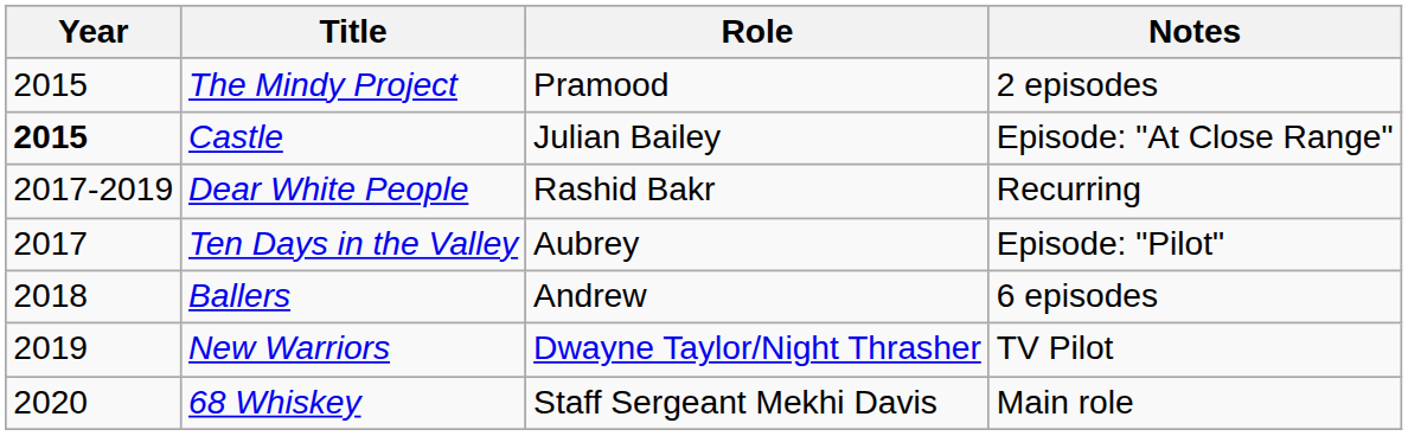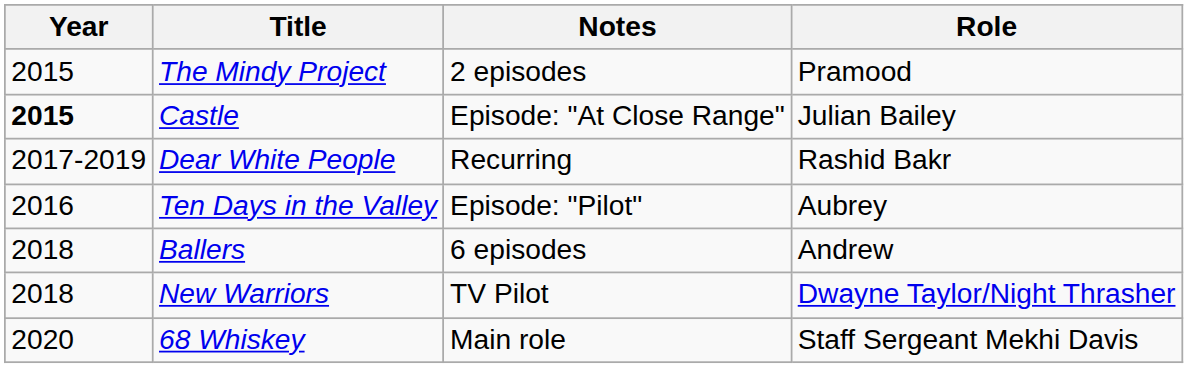 <table class="wikitable sortable">
 <tr>
 <th>Year</th>
 <th>Title</th>
+<th class="unsortable">Notes</th>
 <th>Role</th>
-<th class="unsortable">Notes</th>
 </tr>
 <tr>
 <td>2015</td>
 <td><em><a href='#'>The Mindy Project</a></em></td>
+<td>2 episodes</td>
 <td>Pramood</td>
-<td>2 episodes</td>
 </tr>
 <tr>
 <td><strong>2015</strong></td>
 <td><em><a href='#'>Castle</a></em></td>
+<td>Episode: "At Close Range"</td>
 <td>Julian Bailey</td>
-<td>Episode: "At Close Range"</td>
 </tr>
 <tr>
 <td>2017-2019</td>
 <td><em><a href='#'>Dear White People</a></em></td>
+<td>Recurring</td>
 <td>Rashid Bakr</td>
-<td>Recurring</td>
 </tr>
 <tr>
-<td>2017</td>
+<td>2016</td>
 <td><em><a href='#'>Ten Days in the Valley</a></em></td>
+<td>Episode: "Pilot"</td>
 <td>Aubrey</td>
-<td>Episode: "Pilot"</td>
 </tr>
 <tr>
 <td>2018</td>
 <td><em><a href='#'>Ballers</a></em></td>
+<td>6 episodes</td>
 <td>Andrew</td>
-<td>6 episodes</td>
 </tr>
 <tr>
-<td>2019</td>
+<td>2018</td>
 <td><em><a href='#'>New Warriors</a></em></td>
+<td>TV Pilot</td>
 <td><a href='#'>Dwayne Taylor/Night Thrasher</a></td>
-<td>TV Pilot</td>
 </tr>
 <tr>
 <td>2020</td>
 <td><em><a href='#'>68 Whiskey</a></em></td>
+<td>Main role</td>
 <td>Staff Sergeant Mekhi Davis</td>
-<td>Main role</td>
 </tr>
 </table>
